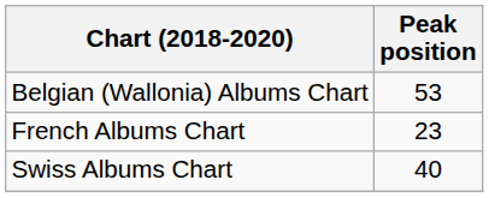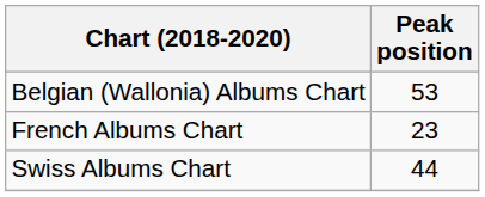 <table class="wikitable sortable">
 <tr>
 <th>Chart (2018-2020)</th>
 <th>Peak<br>position</th>
 </tr>
 <tr>
 <td>Belgian (Wallonia) Albums Chart</td>
 <td align="center">53</td>
 </tr>
 <tr>
 <td>French Albums Chart</td>
 <td align="center">23</td>
 </tr>
 <tr>
 <td>Swiss Albums Chart</td>
-<td style="text-align:center;">40</td>
+<td style="text-align:center;">44</td>
 </tr>
 <tr>
 </tr>
 </table>
